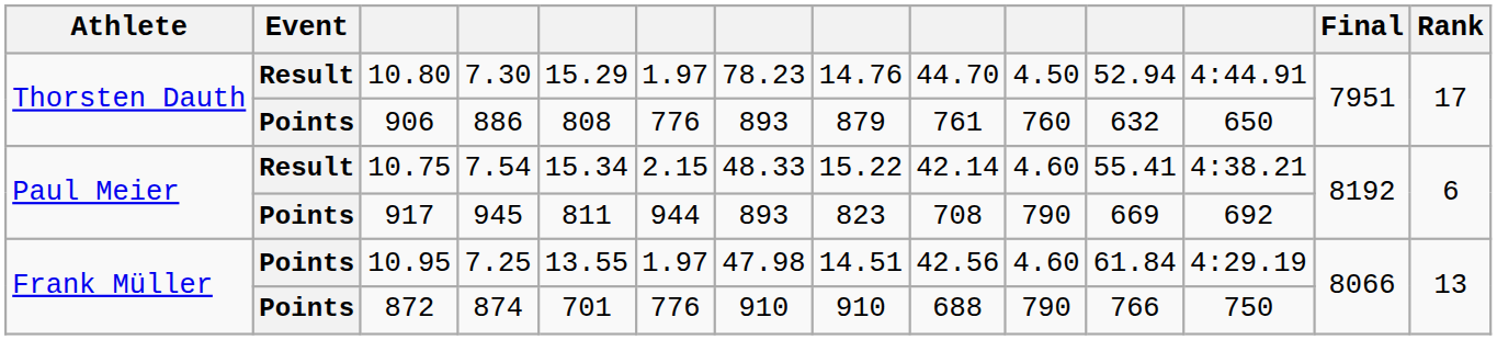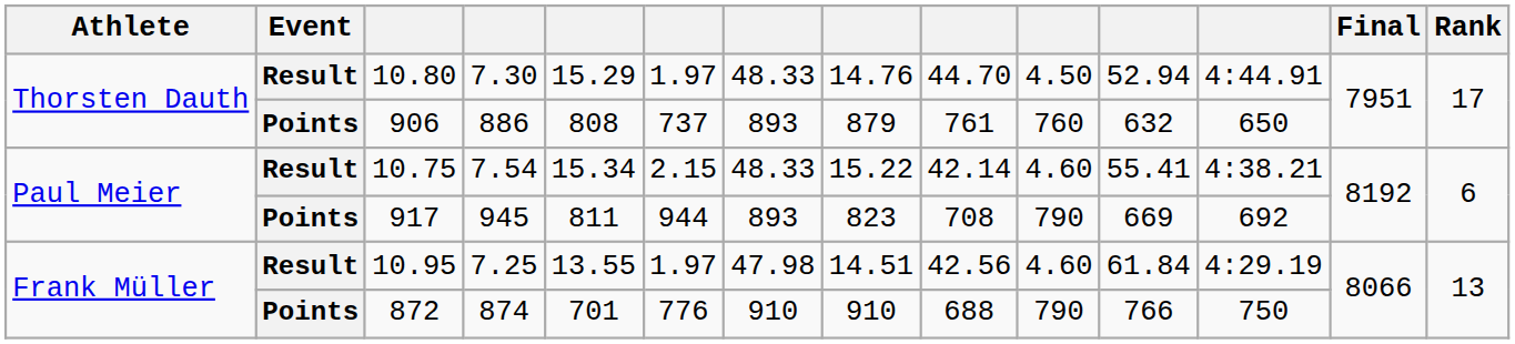 <table class=wikitable style="font-size:90%;">
 <tr>
 <th>Athlete</th>
 <th>Event</th>
 <th></th>
 <th></th>
 <th></th>
 <th></th>
 <th></th>
 <th></th>
 <th></th>
 <th></th>
 <th></th>
 <th></th>
 <th>Final</th>
 <th>Rank</th>
 </tr>
 <tr align=center>
 <td rowspan=2 align=left><a href='#'>Thorsten Dauth</a></td>
 <th style="font-size:95%">Result</th>
 <td>10.80</td>
 <td>7.30</td>
 <td>15.29</td>
 <td>1.97</td>
-<td>78.23</td>
+<td>48.33</td>
 <td>14.76</td>
 <td>44.70</td>
 <td>4.50</td>
 <td>52.94</td>
 <td>4:44.91</td>
 <td rowspan=2>7951</td>
 <td rowspan=2>17</td>
 </tr>
 <tr align=center>
 <th style="font-size:95%">Points</th>
 <td>906</td>
 <td>886</td>
 <td>808</td>
-<td>776</td>
+<td>737</td>
 <td>893</td>
 <td>879</td>
 <td>761</td>
 <td>760</td>
 <td>632</td>
 <td>650</td>
 </tr>
 <tr align=center>
 <td rowspan=2 align=left><a href='#'>Paul Meier</a></td>
 <th style="font-size:95%">Result</th>
 <td>10.75</td>
 <td>7.54</td>
 <td>15.34</td>
 <td>2.15</td>
 <td>48.33</td>
 <td>15.22</td>
 <td>42.14</td>
 <td>4.60</td>
 <td>55.41</td>
 <td>4:38.21</td>
 <td rowspan=2>8192</td>
 <td rowspan=2>6</td>
 </tr>
 <tr align=center>
 <th style="font-size:95%">Points</th>
 <td>917</td>
 <td>945</td>
 <td>811</td>
 <td>944</td>
 <td>893</td>
 <td>823</td>
 <td>708</td>
 <td>790</td>
 <td>669</td>
 <td>692</td>
 </tr>
 <tr align=center>
 <td rowspan=2 align=left><a href='#'>Frank Müller</a></td>
-<th style="font-size:95%">Points</th>
+<th style="font-size:95%">Result</th>
 <td>10.95</td>
 <td>7.25</td>
 <td>13.55</td>
 <td>1.97</td>
 <td>47.98</td>
 <td>14.51</td>
 <td>42.56</td>
 <td>4.60</td>
 <td>61.84</td>
 <td>4:29.19</td>
 <td rowspan=2>8066</td>
 <td rowspan=2>13</td>
 </tr>
 <tr align=center>
 <th style="font-size:95%">Points</th>
 <td>872</td>
 <td>874</td>
 <td>701</td>
 <td>776</td>
 <td>910</td>
 <td>910</td>
 <td>688</td>
 <td>790</td>
 <td>766</td>
 <td>750</td>
 </tr>
 </table>
